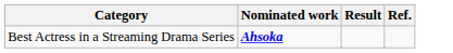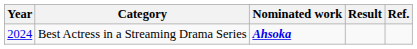 <table class="wikitable">
 <tr>
+<th>Year</th>
 <th>Category</th>
 <th>Nominated work</th>
 <th>Result</th>
 <th>Ref.</th>
 </tr>
 <tr>
+<td><a href='#'>2024</a></td>
 <td>Best Actress in a Streaming Drama Series</td>
 <td><strong><em><a href='#'>Ahsoka</a></em></strong></td>
 <td></td>
 <td></td>
 </tr>
 </table>
